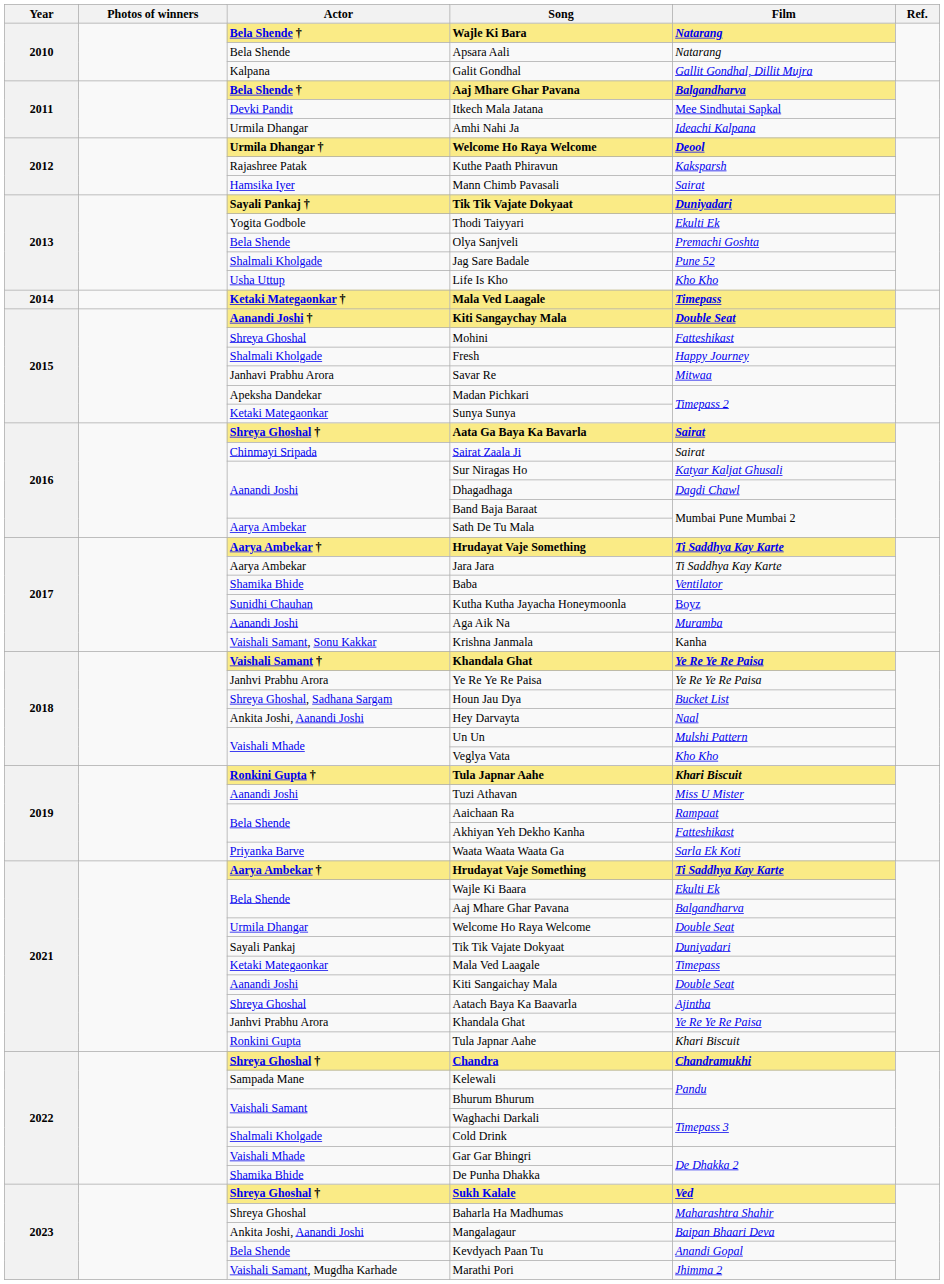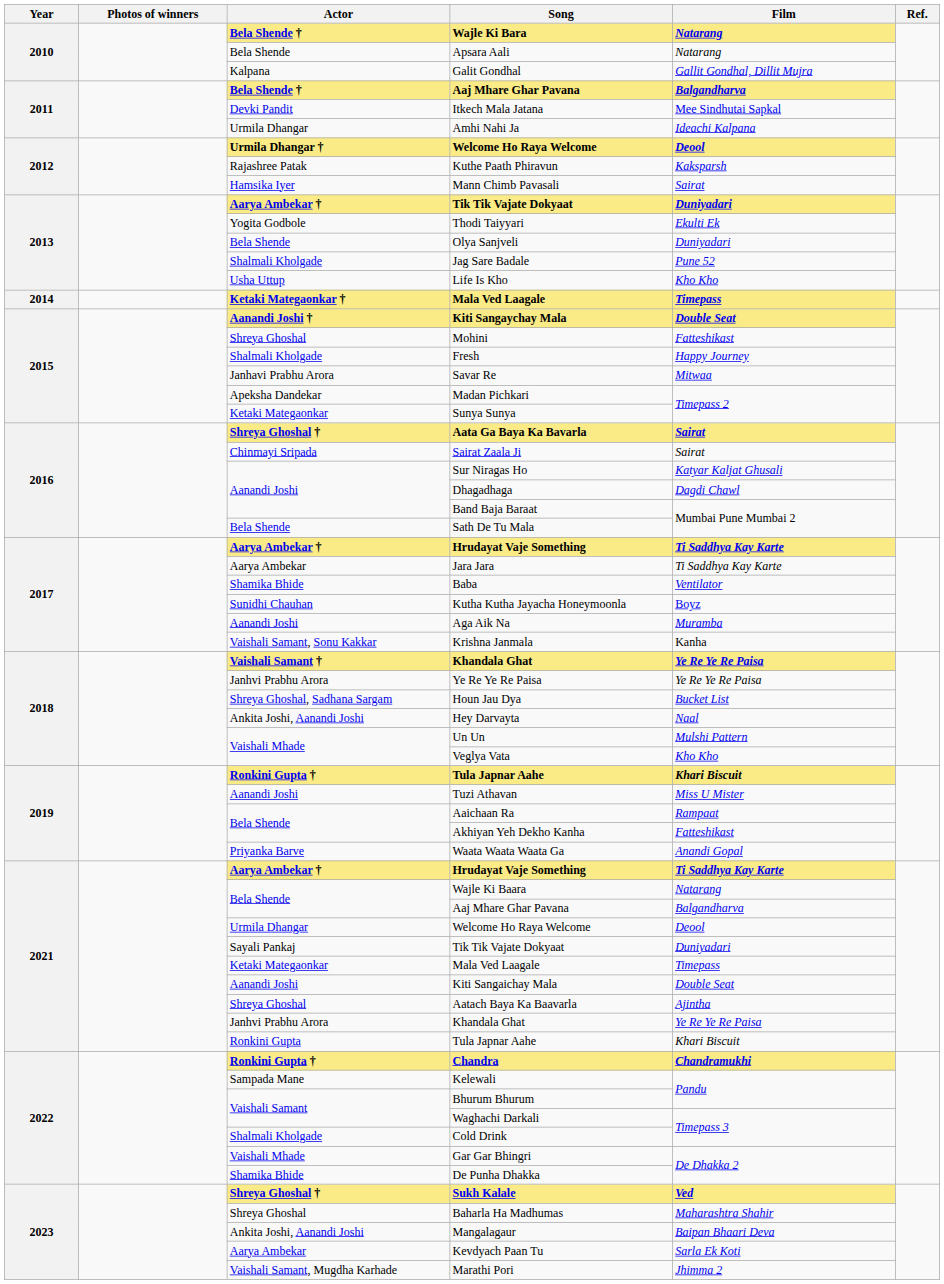 <table class="wikitable sortable" style="text-align:left;">
 <tr>
 <th scope="col" style="width:5%; text-align:center;">Year</th>
 <th scope="col" style="width:10%;text-align:center;">Photos of winners</th>
 <th scope="col" style="width:15%;text-align:center;">Actor</th>
 <th scope="col" style="width:15%;text-align:center;">Song</th>
 <th scope="col" style="width:15%;text-align:center;">Film</th>
 <th scope="col" style="width:3%;text-align:center;">Ref.</th>
 </tr>
 <tr>
 <th rowspan="3" scope="row" style="text-align:center">2010</th>
 <td rowspan="3" style="text-align:center"></td>
 <td style="background:#FAEB86;"><strong><a href='#'>Bela Shende</a> †</strong></td>
 <td style="background:#FAEB86;"><strong>Wajle Ki Bara</strong></td>
 <td style="background:#FAEB86;"><strong><em><a href='#'>Natarang</a></em></strong></td>
 <td rowspan="3"></td>
 </tr>
 <tr>
 <td>Bela Shende</td>
 <td>Apsara Aali</td>
 <td><em>Natarang</em></td>
 </tr>
 <tr>
 <td>Kalpana</td>
 <td>Galit Gondhal</td>
 <td><em><a href='#'>Gallit Gondhal, Dillit Mujra</a></em></td>
 </tr>
 <tr>
 <th rowspan="3" scope="row" style="text-align:center">2011</th>
 <td rowspan="3" style="text-align:center"></td>
 <td style="background:#FAEB86;"><strong><a href='#'>Bela Shende</a> †</strong></td>
 <td style="background:#FAEB86;"><strong>Aaj Mhare Ghar Pavana</strong></td>
 <td style="background:#FAEB86;"><strong><em><a href='#'>Balgandharva</a></em></strong></td>
 <td rowspan="3"></td>
 </tr>
 <tr>
 <td><a href='#'>Devki Pandit</a></td>
 <td>Itkech Mala Jatana</td>
 <td><a href='#'>Mee Sindhutai Sapkal</a></td>
 </tr>
 <tr>
 <td>Urmila Dhangar</td>
 <td>Amhi Nahi Ja</td>
 <td><em><a href='#'>Ideachi Kalpana</a></em></td>
 </tr>
 <tr>
 <th rowspan="3" scope="row" style="text-align:center">2012</th>
 <td rowspan="3" style="text-align:center"></td>
 <td style="background:#FAEB86;"><strong>Urmila Dhangar †</strong></td>
 <td style="background:#FAEB86;"><strong>Welcome Ho Raya Welcome</strong></td>
 <td style="background:#FAEB86;"><strong><em><a href='#'>Deool</a></em></strong></td>
 <td rowspan="3"></td>
 </tr>
 <tr>
 <td>Rajashree Patak</td>
 <td>Kuthe Paath Phiravun</td>
 <td><em><a href='#'>Kaksparsh</a></em></td>
 </tr>
 <tr>
 <td><a href='#'>Hamsika Iyer</a></td>
 <td>Mann Chimb Pavasali</td>
 <td><em><a href='#'>Sairat</a></em></td>
 </tr>
 <tr>
 <th rowspan="5" scope="row" style="text-align:center">2013</th>
 <td rowspan="5" style="text-align:center"></td>
-<td style="background:#FAEB86;"><strong>Sayali Pankaj †</strong></td>
+<td style="background:#FAEB86;"><strong><a href='#'>Aarya Ambekar</a> †</strong></td>
 <td style="background:#FAEB86;"><strong>Tik Tik Vajate Dokyaat</strong></td>
 <td style="background:#FAEB86;"><strong><em><a href='#'>Duniyadari</a></em></strong></td>
 <td rowspan="5"></td>
 </tr>
 <tr>
 <td>Yogita Godbole</td>
 <td>Thodi Taiyyari</td>
 <td><em><a href='#'>Ekulti Ek</a></em></td>
 </tr>
 <tr>
 <td><a href='#'>Bela Shende</a></td>
 <td>Olya Sanjveli</td>
-<td><em><a href='#'>Premachi Goshta</a></em></td>
+<td><em><a href='#'>Duniyadari</a></em></td>
 </tr>
 <tr>
 <td><a href='#'>Shalmali Kholgade</a></td>
 <td>Jag Sare Badale</td>
 <td><em><a href='#'>Pune 52</a></em></td>
 </tr>
 <tr>
 <td><a href='#'>Usha Uttup</a></td>
 <td>Life Is Kho</td>
 <td><a href='#'><em>Kho Kho</em></a></td>
 </tr>
 <tr>
 <th scope="row" style="text-align:center">2014</th>
 <td style="text-align:center"></td>
 <td style="background:#FAEB86;"><strong><a href='#'>Ketaki Mategaonkar</a> †</strong></td>
 <td style="background:#FAEB86;"><strong>Mala Ved Laagale</strong></td>
 <td style="background:#FAEB86;"><strong><em><a href='#'>Timepass</a></em></strong></td>
 <td></td>
 </tr>
 <tr>
 <th rowspan="6" scope="row" style="text-align:center">2015</th>
 <td rowspan=6 style="text-align:center"></td>
 <td style="background:#FAEB86;"><strong><a href='#'>Aanandi Joshi</a> †</strong></td>
 <td style="background:#FAEB86;"><strong>Kiti Sangaychay Mala</strong></td>
 <td style="background:#FAEB86;"><strong><em><a href='#'>Double Seat</a></em></strong></td>
 <td rowspan="6"></td>
 </tr>
 <tr>
 <td><a href='#'>Shreya Ghoshal</a></td>
 <td>Mohini</td>
 <td><em><a href='#'>Fatteshikast</a></em></td>
 </tr>
 <tr>
 <td><a href='#'>Shalmali Kholgade</a></td>
 <td>Fresh</td>
 <td><em><a href='#'>Happy Journey</a></em></td>
 </tr>
 <tr>
 <td>Janhavi Prabhu Arora</td>
 <td>Savar Re</td>
 <td><em><a href='#'>Mitwaa</a></em></td>
 </tr>
 <tr>
 <td>Apeksha Dandekar</td>
 <td>Madan Pichkari</td>
 <td rowspan="2"><em><a href='#'>Timepass 2</a></em></td>
 </tr>
 <tr>
 <td><a href='#'>Ketaki Mategaonkar</a></td>
 <td>Sunya Sunya</td>
 </tr>
 <tr>
 <th rowspan="6" scope="row" style="text-align:center">2016</th>
 <td rowspan="6" style="text-align:center"></td>
 <td style="background:#FAEB86;"><strong><a href='#'>Shreya Ghoshal</a> †</strong></td>
 <td style="background:#FAEB86;"><strong>Aata Ga Baya Ka Bavarla</strong></td>
 <td style="background:#FAEB86;"><strong><em><a href='#'>Sairat</a></em></strong></td>
 <td rowspan="6"></td>
 </tr>
 <tr>
 <td><a href='#'>Chinmayi Sripada</a></td>
 <td><a href='#'>Sairat Zaala Ji</a></td>
 <td><em>Sairat</em></td>
 </tr>
 <tr>
 <td rowspan="3"><a href='#'>Aanandi Joshi</a></td>
 <td>Sur Niragas Ho</td>
 <td><em><a href='#'>Katyar Kaljat Ghusali</a></em></td>
 </tr>
 <tr>
 <td>Dhagadhaga</td>
 <td><em><a href='#'>Dagdi Chawl</a></em></td>
 </tr>
 <tr>
 <td>Band Baja Baraat</td>
 <td rowspan="2">Mumbai Pune Mumbai 2</td>
 </tr>
 <tr>
-<td><a href='#'>Aarya Ambekar</a></td>
+<td><a href='#'>Bela Shende</a></td>
 <td>Sath De Tu Mala</td>
 </tr>
 <tr>
 <th rowspan="6" scope="row" style="text-align:center">2017</th>
 <td rowspan="6" style="text-align:center"></td>
 <td style="background:#FAEB86;"><strong><a href='#'>Aarya Ambekar</a> †</strong></td>
 <td style="background:#FAEB86;"><strong>Hrudayat Vaje Something</strong></td>
 <td style="background:#FAEB86;"><strong><em><a href='#'>Ti Saddhya Kay Karte</a></em></strong></td>
 <td rowspan="6"></td>
 </tr>
 <tr>
 <td>Aarya Ambekar</td>
 <td>Jara Jara</td>
 <td><em>Ti Saddhya Kay Karte</em></td>
 </tr>
 <tr>
 <td><a href='#'>Shamika Bhide</a></td>
 <td>Baba</td>
 <td><em><a href='#'>Ventilator</a></em></td>
 </tr>
 <tr>
 <td><a href='#'>Sunidhi Chauhan</a></td>
 <td>Kutha Kutha Jayacha Honeymoonla</td>
 <td><a href='#'>Boyz</a></td>
 </tr>
 <tr>
 <td><a href='#'>Aanandi Joshi</a></td>
 <td>Aga Aik Na</td>
 <td><em><a href='#'>Muramba</a></em></td>
 </tr>
 <tr>
 <td><a href='#'>Vaishali Samant</a>, <a href='#'>Sonu Kakkar</a></td>
 <td>Krishna Janmala</td>
 <td>Kanha</td>
 </tr>
 <tr>
 <th rowspan="6" scope="row" style="text-align:center">2018</th>
 <td rowspan="6" style="text-align:center"></td>
 <td style="background:#FAEB86;"><strong><a href='#'>Vaishali Samant</a></strong>  <strong>†</strong></td>
 <td style="background:#FAEB86;"><strong>Khandala Ghat</strong></td>
 <td style="background:#FAEB86;"><strong><em><a href='#'>Ye Re Ye Re Paisa</a></em></strong></td>
 <td rowspan="6"></td>
 </tr>
 <tr>
 <td>Janhvi Prabhu Arora</td>
 <td>Ye Re Ye Re Paisa</td>
 <td><em>Ye Re Ye Re Paisa</em></td>
 </tr>
 <tr>
 <td><a href='#'>Shreya Ghoshal</a>, <a href='#'>Sadhana Sargam</a></td>
 <td>Houn Jau Dya</td>
 <td><em><a href='#'>Bucket List</a></em></td>
 </tr>
 <tr>
 <td>Ankita Joshi, <a href='#'>Aanandi Joshi</a></td>
 <td>Hey Darvayta</td>
 <td><em><a href='#'>Naal</a></em></td>
 </tr>
 <tr>
 <td rowspan="2"><a href='#'>Vaishali Mhade</a></td>
 <td>Un Un</td>
 <td><em><a href='#'>Mulshi Pattern</a></em></td>
 </tr>
 <tr>
 <td>Veglya Vata</td>
 <td><a href='#'><em>Kho Kho</em></a></td>
 </tr>
 <tr>
 <th rowspan="5" scope="row" style="text-align:center">2019</th>
 <td rowspan="5" style="text-align:center"></td>
 <td style="background:#FAEB86;"><strong><a href='#'>Ronkini Gupta</a> †</strong></td>
 <td style="background:#FAEB86;"><strong>Tula Japnar Aahe</strong></td>
 <td style="background:#FAEB86;"><strong><em>Khari Biscuit</em></strong></td>
 <td rowspan="5"></td>
 </tr>
 <tr>
 <td><a href='#'>Aanandi Joshi</a></td>
 <td>Tuzi Athavan</td>
 <td><em><a href='#'>Miss U Mister</a></em></td>
 </tr>
 <tr>
 <td rowspan="2"><a href='#'>Bela Shende</a></td>
 <td>Aaichaan Ra</td>
 <td><em><a href='#'>Rampaat</a></em></td>
 </tr>
 <tr>
 <td>Akhiyan Yeh Dekho Kanha</td>
 <td><em><a href='#'>Fatteshikast</a></em></td>
 </tr>
 <tr>
 <td><a href='#'>Priyanka Barve</a></td>
 <td>Waata Waata Waata Ga</td>
-<td><em><a href='#'>Sarla Ek Koti</a></em></td>
+<td><em><a href='#'>Anandi Gopal</a></em></td>
 </tr>
 <tr>
 <th rowspan="10" scope="row" style="text-align:center">2021</th>
 <td rowspan="10" style="text-align:center"></td>
 <td style="background:#FAEB86;"><strong><a href='#'>Aarya Ambekar</a> †</strong></td>
 <td style="background:#FAEB86;"><strong>Hrudayat Vaje Something</strong></td>
 <td style="background:#FAEB86;"><strong><em><a href='#'>Ti Saddhya Kay Karte</a></em></strong></td>
 <td rowspan="10"></td>
 </tr>
 <tr>
 <td rowspan="2"><a href='#'>Bela Shende</a></td>
 <td>Wajle Ki Baara</td>
-<td><em><a href='#'>Ekulti Ek</a></em></td>
+<td><em><a href='#'>Natarang</a></em></td>
 </tr>
 <tr>
 <td>Aaj Mhare Ghar Pavana</td>
 <td><a href='#'><em>Balgandharva</em></a></td>
 </tr>
 <tr>
 <td><a href='#'>Urmila Dhangar</a></td>
 <td>Welcome Ho Raya Welcome</td>
-<td><em><a href='#'>Double Seat</a></em></td>
+<td><em><a href='#'>Deool</a></em></td>
 </tr>
 <tr>
 <td>Sayali Pankaj</td>
 <td>Tik Tik Vajate Dokyaat</td>
 <td><em><a href='#'>Duniyadari</a></em></td>
 </tr>
 <tr>
 <td><a href='#'>Ketaki Mategaonkar</a></td>
 <td>Mala Ved Laagale</td>
 <td><em><a href='#'>Timepass</a></em></td>
 </tr>
 <tr>
 <td><a href='#'>Aanandi Joshi</a></td>
 <td>Kiti Sangaichay Mala</td>
 <td><em><a href='#'>Double Seat</a></em></td>
 </tr>
 <tr>
 <td><a href='#'>Shreya Ghoshal</a></td>
 <td>Aatach Baya Ka Baavarla</td>
 <td><a href='#'><em>Ajintha</em></a></td>
 </tr>
 <tr>
 <td>Janhvi Prabhu Arora</td>
 <td>Khandala Ghat</td>
 <td><em><a href='#'>Ye Re Ye Re Paisa</a></em></td>
 </tr>
 <tr>
 <td><a href='#'>Ronkini Gupta</a></td>
 <td>Tula Japnar Aahe</td>
 <td><em>Khari Biscuit</em></td>
 </tr>
 <tr>
 <th rowspan="7" scope="row" style="text-align:center">2022</th>
 <td rowspan="7" style="text-align:center"></td>
-<td style="background:#FAEB86;"><strong><a href='#'>Shreya Ghoshal</a> †</strong></td>
+<td style="background:#FAEB86;"><strong><a href='#'>Ronkini Gupta</a> †</strong></td>
 <td style="background:#FAEB86;"><strong><a href='#'>Chandra</a></strong></td>
 <td style="background:#FAEB86;"><strong><em><a href='#'>Chandramukhi</a></em></strong></td>
 <td rowspan="7"></td>
 </tr>
 <tr>
 <td>Sampada Mane</td>
 <td>Kelewali</td>
 <td rowspan="2"><em><a href='#'>Pandu</a></em></td>
 </tr>
 <tr>
 <td rowspan="2"><a href='#'>Vaishali Samant</a></td>
 <td>Bhurum Bhurum</td>
 </tr>
 <tr>
 <td>Waghachi Darkali</td>
 <td rowspan="2"><em><a href='#'>Timepass 3</a></em></td>
 </tr>
 <tr>
 <td><a href='#'>Shalmali Kholgade</a></td>
 <td>Cold Drink</td>
 </tr>
 <tr>
 <td><a href='#'>Vaishali Mhade</a></td>
 <td>Gar Gar Bhingri</td>
 <td rowspan="2"><em><a href='#'>De Dhakka 2</a></em></td>
 </tr>
 <tr>
 <td><a href='#'>Shamika Bhide</a></td>
 <td>De Punha Dhakka</td>
 </tr>
 <tr>
 <th rowspan="7" scope="row" style="text-align:center">2023</th>
 <td rowspan="7" style="text-align:center"></td>
 <td style="background:#FAEB86;"><strong><a href='#'>Shreya Ghoshal</a> †</strong></td>
 <td style="background:#FAEB86;"><strong><a href='#'>Sukh Kalale</a></strong></td>
 <td style="background:#FAEB86;"><strong><a href='#'><em>Ved</em></a></strong></td>
 <td rowspan="7"></td>
 </tr>
 <tr>
 <td>Shreya Ghoshal</td>
 <td>Baharla Ha Madhumas</td>
 <td><em><a href='#'>Maharashtra Shahir</a></em></td>
 </tr>
 <tr>
 <td>Ankita Joshi, <a href='#'>Aanandi Joshi</a></td>
 <td>Mangalagaur</td>
 <td><em><a href='#'>Baipan Bhaari Deva</a></em></td>
 </tr>
 <tr>
-<td><a href='#'>Bela Shende</a></td>
+<td><a href='#'>Aarya Ambekar</a></td>
 <td>Kevdyach Paan Tu</td>
-<td><em><a href='#'>Anandi Gopal</a></em></td>
+<td><em><a href='#'>Sarla Ek Koti</a></em></td>
 </tr>
 <tr>
 <td><a href='#'>Vaishali Samant</a>, Mugdha Karhade</td>
 <td>Marathi Pori</td>
 <td><em><a href='#'>Jhimma 2</a></em></td>
 </tr>
 </table>
